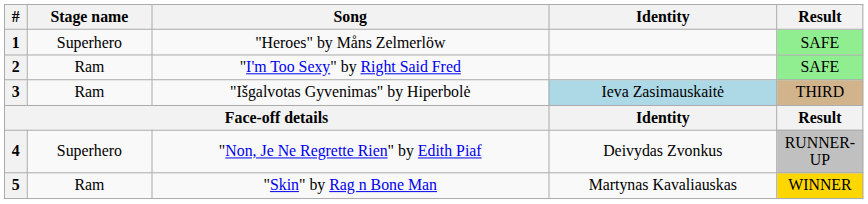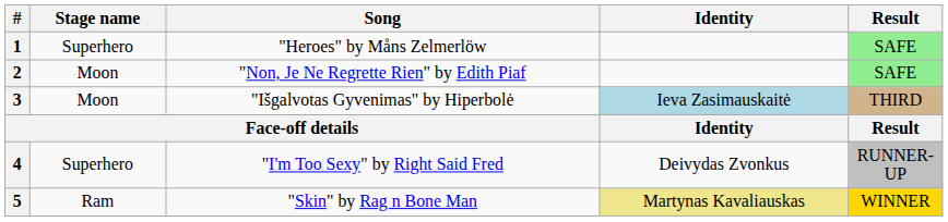 <table class="wikitable plainrowheaders" style="text-align: center;">
 <tr>
 <th>#</th>
 <th>Stage name</th>
 <th>Song</th>
 <th>Identity</th>
 <th>Result</th>
 </tr>
 <tr>
 <th>1</th>
 <td>Superhero</td>
 <td>"Heroes" by Måns Zelmerlöw</td>
 <td></td>
 <td bgcolor="lightgreen">SAFE</td>
 </tr>
 <tr>
 <th>2</th>
-<td>Ram</td>
-<td>"<a href='#'>I'm Too Sexy</a>" by <a href='#'>Right Said Fred</a></td>
+<td>Moon</td>
+<td>"<a href='#'>Non, Je Ne Regrette Rien</a>" by <a href='#'>Edith Piaf</a></td>
 <td></td>
 <td bgcolor="lightgreen">SAFE</td>
 </tr>
 <tr>
 <th>3</th>
-<td>Ram</td>
+<td>Moon</td>
 <td>"Išgalvotas Gyvenimas" by Hiperbolė</td>
 <td style="background: lightblue;">Ieva Zasimauskaitė</td>
 <td style="width:10%; background:tan; ">THIRD</td>
 </tr>
 <tr>
 <th colspan="3">Face-off details</th>
 <th>Identity</th>
 <th>Result</th>
 </tr>
 <tr>
 <th>4</th>
 <td>Superhero</td>
-<td>"<a href='#'>Non, Je Ne Regrette Rien</a>" by <a href='#'>Edith Piaf</a></td>
+<td>"<a href='#'>I'm Too Sexy</a>" by <a href='#'>Right Said Fred</a></td>
 <td>Deivydas Zvonkus</td>
 <td bgcolor=silver>RUNNER-UP</td>
 </tr>
 <tr>
 <th>5</th>
 <td>Ram</td>
 <td>"<a href='#'>Skin</a>" by <a href='#'>Rag n Bone Man</a></td>
-<td>Martynas Kavaliauskas</td>
+<td style="background: khaki;">Martynas Kavaliauskas</td>
 <td bgcolor=gold>WINNER</td>
 </tr>
 </table>
